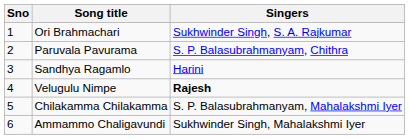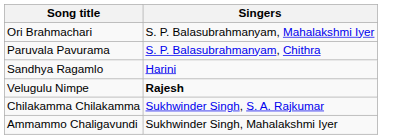 <table class="wikitable">
 <tr>
-<th>Sno</th>
 <th>Song title</th>
 <th>Singers</th>
 </tr>
 <tr>
-<td>1</td>
 <td>Ori Brahmachari</td>
-<td><a href='#'>Sukhwinder Singh</a>, <a href='#'>S. A. Rajkumar</a></td>
+<td>S. P. Balasubrahmanyam, <a href='#'>Mahalakshmi Iyer</a></td>
 </tr>
 <tr>
-<td>2</td>
 <td>Paruvala Pavurama</td>
 <td><a href='#'>S. P. Balasubrahmanyam</a>, <a href='#'>Chithra</a></td>
 </tr>
 <tr>
-<td>3</td>
 <td>Sandhya Ragamlo</td>
 <td><a href='#'>Harini</a></td>
 </tr>
 <tr>
-<td>4</td>
 <td>Velugulu Nimpe</td>
 <td><strong>Rajesh</strong></td>
 </tr>
 <tr>
-<td>5</td>
 <td>Chilakamma Chilakamma</td>
-<td>S. P. Balasubrahmanyam, <a href='#'>Mahalakshmi Iyer</a></td>
+<td><a href='#'>Sukhwinder Singh</a>, <a href='#'>S. A. Rajkumar</a></td>
 </tr>
 <tr>
-<td>6</td>
 <td>Ammammo Chaligavundi</td>
 <td>Sukhwinder Singh, Mahalakshmi Iyer</td>
 </tr>
 </table>
